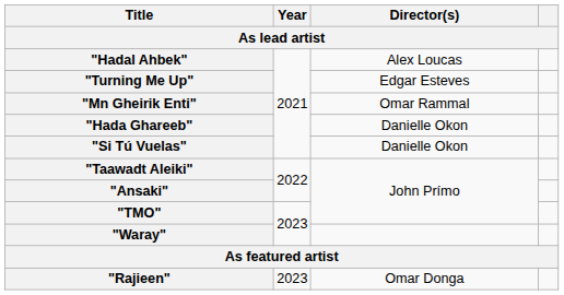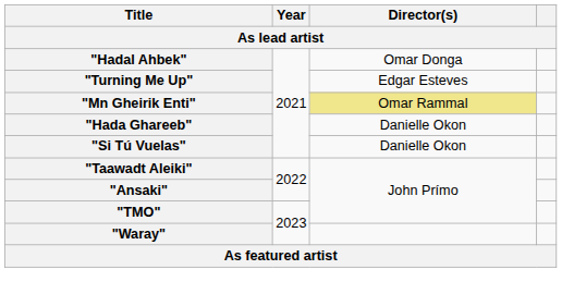 <table class="wikitable plainrowheaders" style="text-align:center;">
 <tr>
 <th scope="col" style="width:19em;">Title</th>
 <th scope="col" style="width:1em;">Year</th>
 <th scope="col" style="width:16em;">Director(s)</th>
 <th scope="col" style="width:1em;"></th>
 </tr>
 <tr>
 <th scope="col" colspan="4">As lead artist</th>
 </tr>
 <tr>
 <th scope="row">"Hadal Ahbek"</th>
 <td rowspan="5">2021</td>
-<td>Alex Loucas</td>
+<td>Omar Donga</td>
 <td></td>
 </tr>
 <tr>
 <th scope="row">"Turning Me Up"<br></th>
 <td>Edgar Esteves</td>
 <td></td>
 </tr>
 <tr>
 <th scope="row">"Mn Gheirik Enti"</th>
-<td>Omar Rammal</td>
+<td style="background: khaki;">Omar Rammal</td>
 <td></td>
 </tr>
 <tr>
 <th scope="row">"Hada Ghareeb"<br></th>
 <td>Danielle Okon</td>
 <td></td>
 </tr>
 <tr>
 <th scope="row">"Si Tú Vuelas"<br></th>
 <td>Danielle Okon</td>
 <td></td>
 </tr>
 <tr>
 <th scope="row">"Taawadt Aleiki"</th>
 <td rowspan="2">2022</td>
 <td rowspan="3">John Prímo</td>
 <td></td>
 </tr>
 <tr>
 <th scope="row">"Ansaki"</th>
 <td></td>
 </tr>
 <tr>
 <th scope="row">"TMO"<br></th>
 <td rowspan="2">2023</td>
 <td></td>
 </tr>
 <tr>
 <th scope="row">"Waray"<br></th>
 <td></td>
 <td></td>
 </tr>
 <tr>
 <th scope="col" colspan="4">As featured artist</th>
 </tr>
-<tr>
-<th scope="row">"Rajieen"<br></th>
-<td>2023</td>
-<td>Omar Donga</td>
-<td></td>
-</tr>
 </table>
